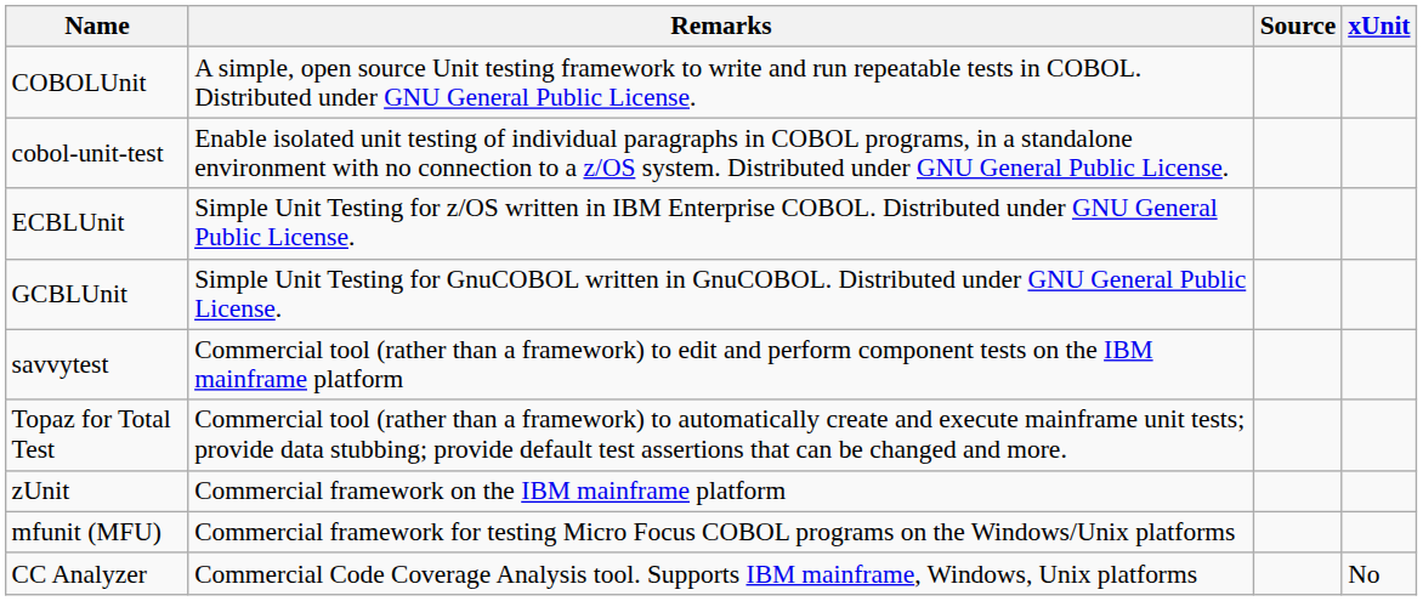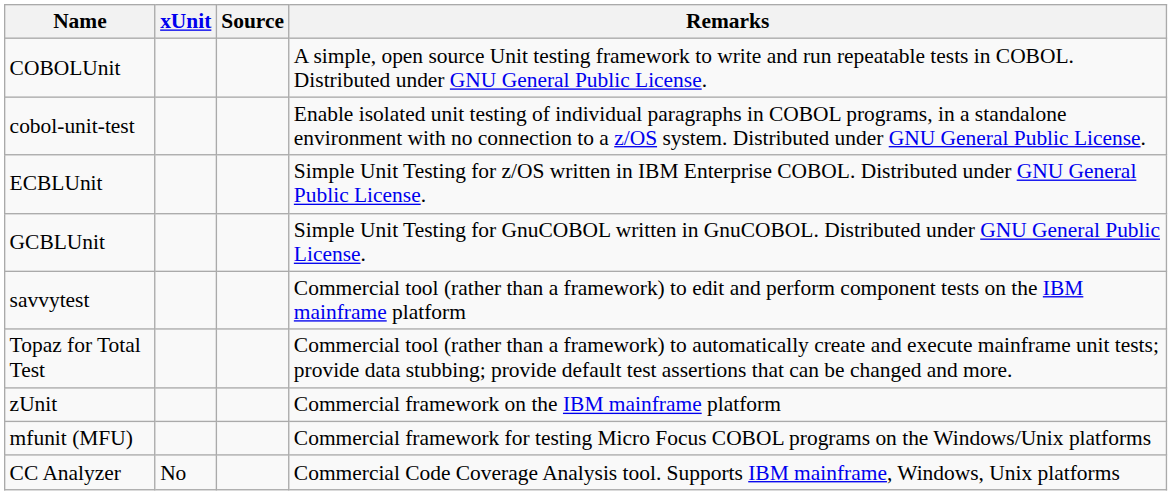 <table class="wikitable sortable">
 <tr>
 <th>Name</th>
+<th><a href='#'>xUnit</a></th>
+<th>Source</th>
 <th>Remarks</th>
-<th>Source</th>
-<th><a href='#'>xUnit</a></th>
 </tr>
 <tr>
 <td>COBOLUnit</td>
-<td>A simple, open source Unit testing framework to write and run repeatable tests in COBOL. Distributed under <a href='#'>GNU General Public License</a>.</td>
 <td></td>
 <td></td>
+<td>A simple, open source Unit testing framework to write and run repeatable tests in COBOL. Distributed under <a href='#'>GNU General Public License</a>.</td>
 </tr>
 <tr>
 <td>cobol-unit-test</td>
-<td>Enable isolated unit testing of individual paragraphs in COBOL programs, in a standalone environment with no connection to a <a href='#'>z/OS</a> system. Distributed under <a href='#'>GNU General Public License</a>.</td>
 <td></td>
 <td></td>
+<td>Enable isolated unit testing of individual paragraphs in COBOL programs, in a standalone environment with no connection to a <a href='#'>z/OS</a> system. Distributed under <a href='#'>GNU General Public License</a>.</td>
 </tr>
 <tr>
 <td>ECBLUnit</td>
-<td>Simple Unit Testing for z/OS written in IBM Enterprise COBOL. Distributed under <a href='#'>GNU General Public License</a>.</td>
 <td></td>
 <td></td>
+<td>Simple Unit Testing for z/OS written in IBM Enterprise COBOL. Distributed under <a href='#'>GNU General Public License</a>.</td>
 </tr>
 <tr>
 <td>GCBLUnit</td>
-<td>Simple Unit Testing for GnuCOBOL written in GnuCOBOL. Distributed under <a href='#'>GNU General Public License</a>.</td>
 <td></td>
 <td></td>
+<td>Simple Unit Testing for GnuCOBOL written in GnuCOBOL. Distributed under <a href='#'>GNU General Public License</a>.</td>
 </tr>
 <tr>
 <td>savvytest</td>
-<td>Commercial tool (rather than a framework) to edit and perform component tests on the <a href='#'>IBM mainframe</a> platform</td>
 <td></td>
 <td></td>
+<td>Commercial tool (rather than a framework) to edit and perform component tests on the <a href='#'>IBM mainframe</a> platform</td>
 </tr>
 <tr>
 <td>Topaz for Total Test</td>
-<td>Commercial tool (rather than a framework) to automatically create and execute mainframe unit tests; provide data stubbing; provide default test assertions that can be changed and more.</td>
 <td></td>
 <td></td>
+<td>Commercial tool (rather than a framework) to automatically create and execute mainframe unit tests; provide data stubbing; provide default test assertions that can be changed and more.</td>
 </tr>
 <tr>
 <td>zUnit</td>
-<td>Commercial framework on the <a href='#'>IBM mainframe</a> platform</td>
 <td></td>
 <td></td>
+<td>Commercial framework on the <a href='#'>IBM mainframe</a> platform</td>
 </tr>
 <tr>
 <td>mfunit (MFU)</td>
-<td>Commercial framework for testing Micro Focus COBOL programs on the Windows/Unix platforms</td>
 <td></td>
 <td></td>
+<td>Commercial framework for testing Micro Focus COBOL programs on the Windows/Unix platforms</td>
 </tr>
 <tr>
 <td>CC Analyzer</td>
+<td>No</td>
+<td></td>
 <td>Commercial Code Coverage Analysis tool. Supports <a href='#'>IBM mainframe</a>, Windows, Unix platforms</td>
-<td></td>
-<td>No</td>
 </tr>
 </table>
